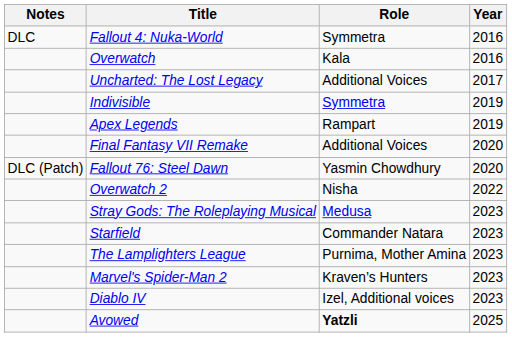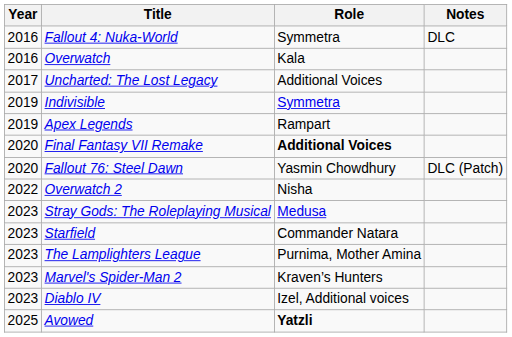 <table class="wikitable sortable">
 <tr>
-<th>Notes</th>
+<th>Year</th>
 <th>Title</th>
 <th>Role</th>
-<th>Year</th>
+<th>Notes</th>
 </tr>
 <tr>
-<td>DLC</td>
+<td>2016</td>
 <td><em><a href='#'>Fallout 4: Nuka-World</a></em></td>
 <td>Symmetra</td>
-<td>2016</td>
+<td>DLC</td>
 </tr>
 <tr>
-<td></td>
+<td>2016</td>
 <td><em><a href='#'>Overwatch</a></em></td>
 <td>Kala</td>
-<td>2016</td>
+<td></td>
 </tr>
 <tr>
-<td></td>
+<td>2017</td>
 <td><em><a href='#'>Uncharted: The Lost Legacy</a></em></td>
 <td>Additional Voices</td>
-<td>2017</td>
+<td></td>
 </tr>
 <tr>
-<td></td>
+<td>2019</td>
 <td><em><a href='#'>Indivisible</a></em></td>
 <td><a href='#'>Symmetra</a></td>
-<td>2019</td>
+<td></td>
 </tr>
 <tr>
-<td></td>
+<td>2019</td>
 <td><em><a href='#'>Apex Legends</a></em></td>
 <td>Rampart</td>
-<td>2019</td>
+<td></td>
 </tr>
 <tr>
+<td>2020</td>
+<td><em><a href='#'>Final Fantasy VII Remake</a></em></td>
+<td><strong>Additional Voices</strong></td>
 <td></td>
-<td><em><a href='#'>Final Fantasy VII Remake</a></em></td>
-<td>Additional Voices</td>
-<td>2020</td>
 </tr>
 <tr>
-<td>DLC (Patch)</td>
+<td>2020</td>
 <td><em><a href='#'>Fallout 76: Steel Dawn</a></em></td>
 <td>Yasmin Chowdhury</td>
-<td>2020</td>
+<td>DLC (Patch)</td>
 </tr>
 <tr>
-<td></td>
+<td>2022</td>
 <td><em><a href='#'>Overwatch 2</a></em></td>
 <td>Nisha</td>
-<td>2022</td>
+<td></td>
 </tr>
 <tr>
-<td></td>
+<td>2023</td>
 <td><em><a href='#'>Stray Gods: The Roleplaying Musical</a></em></td>
 <td><a href='#'>Medusa</a></td>
-<td>2023</td>
+<td></td>
 </tr>
 <tr>
-<td></td>
+<td>2023</td>
 <td><em><a href='#'>Starfield</a></em></td>
 <td>Commander Natara</td>
-<td>2023</td>
+<td></td>
 </tr>
 <tr>
-<td></td>
+<td>2023</td>
 <td><em><a href='#'>The Lamplighters League</a></em></td>
 <td>Purnima, Mother Amina</td>
-<td>2023</td>
+<td></td>
 </tr>
 <tr>
-<td></td>
+<td>2023</td>
 <td><em><a href='#'>Marvel's Spider-Man 2</a></em></td>
 <td>Kraven’s Hunters</td>
-<td>2023</td>
+<td></td>
 </tr>
 <tr>
-<td></td>
+<td>2023</td>
 <td><em><a href='#'>Diablo IV</a></em></td>
 <td>Izel, Additional voices</td>
-<td>2023</td>
+<td></td>
 </tr>
 <tr>
-<td></td>
+<td>2025</td>
 <td><em><a href='#'>Avowed</a></em></td>
 <td><strong>Yatzli</strong></td>
-<td>2025</td>
+<td></td>
 </tr>
 </table>
